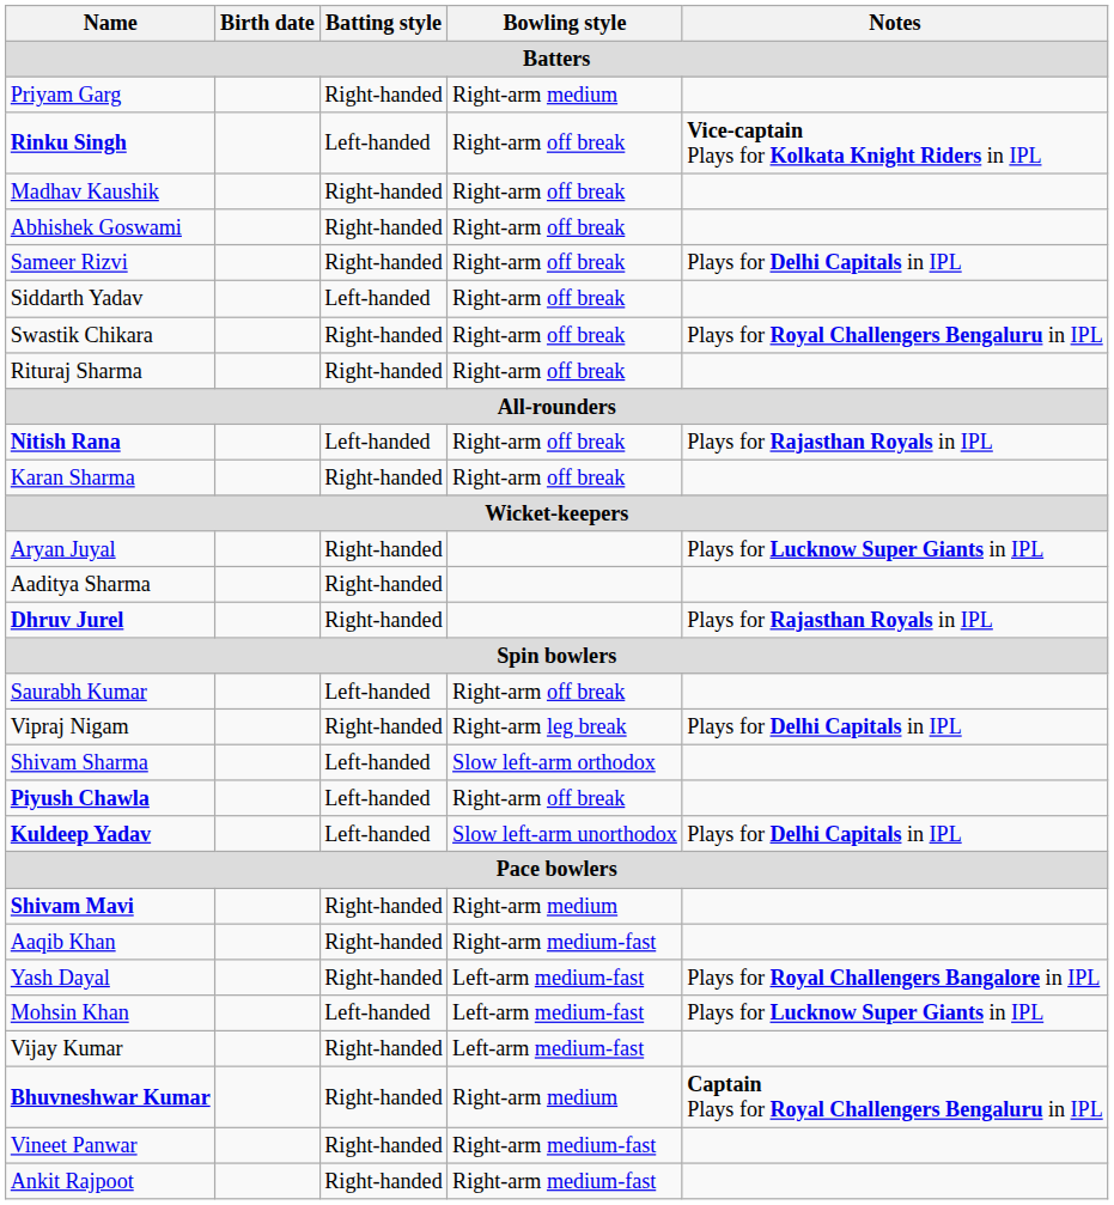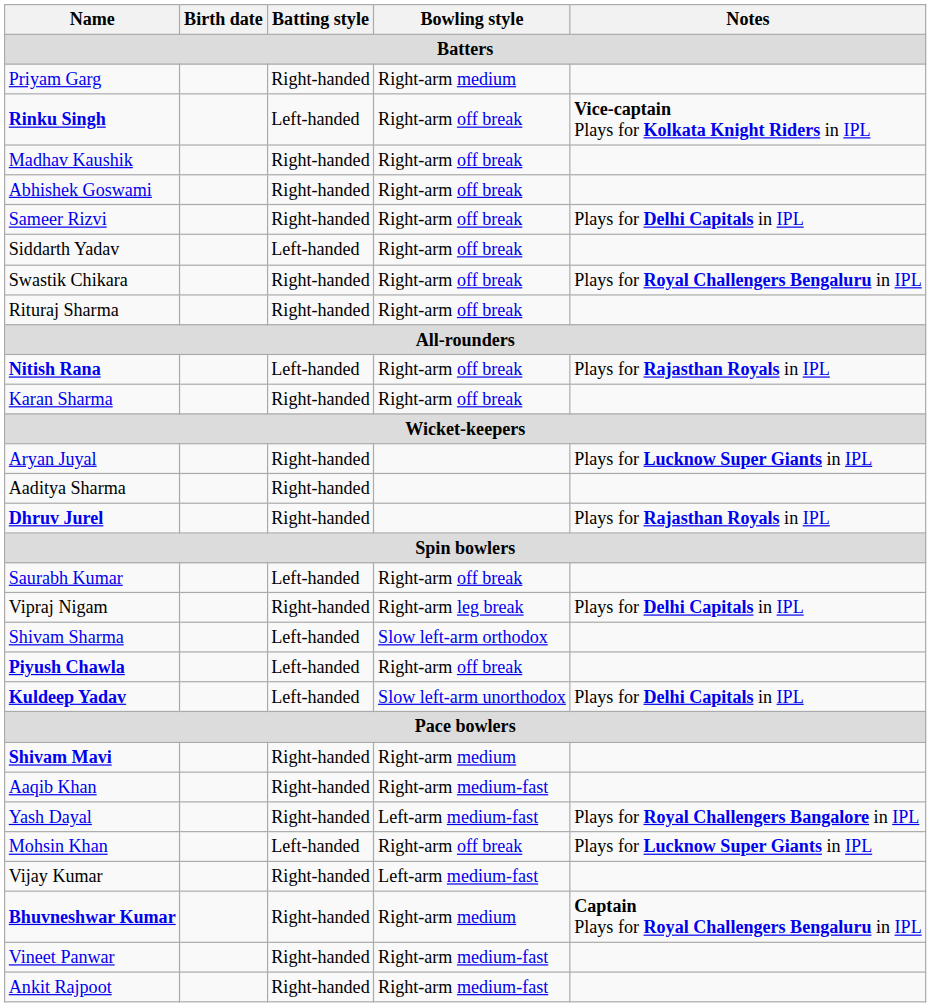 <table class="wikitable" style="font-size:95%;">
 <tr>
 <th align=center>Name</th>
 <th align=center>Birth date</th>
 <th align=center>Batting style</th>
 <th align=center>Bowling style</th>
 <th align=center>Notes</th>
 </tr>
 <tr>
 <th colspan="5" style="background: #DCDCDC" align=center>Batters</th>
 </tr>
 <tr>
 <td><a href='#'>Priyam Garg</a></td>
 <td></td>
 <td>Right-handed</td>
 <td>Right-arm <a href='#'>medium</a></td>
 <td></td>
 </tr>
 <tr>
 <td><strong><a href='#'>Rinku Singh</a></strong></td>
 <td></td>
 <td>Left-handed</td>
 <td>Right-arm <a href='#'>off break</a></td>
 <td><strong>Vice-captain</strong> <br> Plays for <strong><a href='#'>Kolkata Knight Riders</a></strong> in <a href='#'>IPL</a></td>
 </tr>
 <tr>
 <td><a href='#'>Madhav Kaushik</a></td>
 <td></td>
 <td>Right-handed</td>
 <td>Right-arm <a href='#'>off break</a></td>
 <td></td>
 </tr>
 <tr>
 <td><a href='#'>Abhishek Goswami</a></td>
 <td></td>
 <td>Right-handed</td>
 <td>Right-arm <a href='#'>off break</a></td>
 <td></td>
 </tr>
 <tr>
 <td><a href='#'>Sameer Rizvi</a></td>
 <td></td>
 <td>Right-handed</td>
 <td>Right-arm <a href='#'>off break</a></td>
 <td>Plays for <strong><a href='#'>Delhi Capitals</a></strong> in <a href='#'>IPL</a></td>
 </tr>
 <tr>
 <td>Siddarth Yadav</td>
 <td></td>
 <td>Left-handed</td>
 <td>Right-arm <a href='#'>off break</a></td>
 <td></td>
 </tr>
 <tr>
 <td>Swastik Chikara</td>
 <td></td>
 <td>Right-handed</td>
 <td>Right-arm <a href='#'>off break</a></td>
 <td>Plays for <strong><a href='#'>Royal Challengers Bengaluru</a></strong> in <a href='#'>IPL</a></td>
 </tr>
 <tr>
 <td>Rituraj Sharma</td>
 <td></td>
 <td>Right-handed</td>
 <td>Right-arm <a href='#'>off break</a></td>
 <td></td>
 </tr>
 <tr>
 <th colspan="5" style="background: #DCDCDC" align=center>All-rounders</th>
 </tr>
 <tr>
 <td><strong><a href='#'>Nitish Rana</a></strong></td>
 <td></td>
 <td>Left-handed</td>
 <td>Right-arm <a href='#'>off break</a></td>
 <td>Plays for <strong><a href='#'>Rajasthan Royals</a></strong> in <a href='#'>IPL</a></td>
 </tr>
 <tr>
 <td><a href='#'>Karan Sharma</a></td>
 <td></td>
 <td>Right-handed</td>
 <td>Right-arm <a href='#'>off break</a></td>
 <td></td>
 </tr>
 <tr>
 <th colspan="5" style="background: #DCDCDC" align=center>Wicket-keepers</th>
 </tr>
 <tr>
 <td><a href='#'>Aryan Juyal</a></td>
 <td></td>
 <td>Right-handed</td>
 <td></td>
 <td>Plays for <strong><a href='#'>Lucknow Super Giants</a></strong> in <a href='#'>IPL</a></td>
 </tr>
 <tr>
 <td>Aaditya Sharma</td>
 <td></td>
 <td>Right-handed</td>
 <td></td>
 <td></td>
 </tr>
 <tr>
 <td><strong><a href='#'>Dhruv Jurel</a></strong></td>
 <td></td>
 <td>Right-handed</td>
 <td></td>
 <td>Plays for <strong><a href='#'>Rajasthan Royals</a></strong> in <a href='#'>IPL</a></td>
 </tr>
 <tr>
 <th colspan="5" style="background: #DCDCDC" align=center>Spin bowlers</th>
 </tr>
 <tr>
 <td><a href='#'>Saurabh Kumar</a></td>
 <td></td>
 <td>Left-handed</td>
 <td>Right-arm <a href='#'>off break</a></td>
 <td></td>
 </tr>
 <tr>
 <td>Vipraj Nigam</td>
 <td></td>
 <td>Right-handed</td>
 <td>Right-arm <a href='#'>leg break</a></td>
 <td>Plays for <strong><a href='#'>Delhi Capitals</a></strong> in <a href='#'>IPL</a></td>
 </tr>
 <tr>
 <td><a href='#'>Shivam Sharma</a></td>
 <td></td>
 <td>Left-handed</td>
 <td><a href='#'>Slow left-arm orthodox</a></td>
 <td></td>
 </tr>
 <tr>
 <td><strong><a href='#'>Piyush Chawla</a></strong></td>
 <td></td>
 <td>Left-handed</td>
 <td>Right-arm <a href='#'>off break</a></td>
 <td></td>
 </tr>
 <tr>
 <td><strong><a href='#'>Kuldeep Yadav</a></strong></td>
 <td></td>
 <td>Left-handed</td>
 <td><a href='#'>Slow left-arm unorthodox</a></td>
 <td>Plays for <strong><a href='#'>Delhi Capitals</a></strong> in <a href='#'>IPL</a></td>
 </tr>
 <tr>
 <th colspan="5" style="background: #DCDCDC" align=center>Pace bowlers</th>
 </tr>
 <tr>
 <td><strong><a href='#'>Shivam Mavi</a></strong></td>
 <td></td>
 <td>Right-handed</td>
 <td>Right-arm <a href='#'>medium</a></td>
 <td></td>
 </tr>
 <tr>
 <td><a href='#'>Aaqib Khan</a></td>
 <td></td>
 <td>Right-handed</td>
 <td>Right-arm <a href='#'>medium-fast</a></td>
 <td></td>
 </tr>
 <tr>
 <td><a href='#'>Yash Dayal</a></td>
 <td></td>
 <td>Right-handed</td>
 <td>Left-arm <a href='#'>medium-fast</a></td>
 <td>Plays for <strong><a href='#'>Royal Challengers Bangalore</a></strong> in <a href='#'>IPL</a></td>
 </tr>
 <tr>
 <td><a href='#'>Mohsin Khan</a></td>
 <td></td>
 <td>Left-handed</td>
-<td>Left-arm <a href='#'>medium-fast</a></td>
+<td>Right-arm <a href='#'>off break</a></td>
 <td>Plays for <strong><a href='#'>Lucknow Super Giants</a></strong> in <a href='#'>IPL</a></td>
 </tr>
 <tr>
 <td>Vijay Kumar</td>
 <td></td>
 <td>Right-handed</td>
 <td>Left-arm <a href='#'>medium-fast</a></td>
 <td></td>
 </tr>
 <tr>
 <td><strong><a href='#'>Bhuvneshwar Kumar</a></strong></td>
 <td></td>
 <td>Right-handed</td>
 <td>Right-arm <a href='#'>medium</a></td>
 <td><strong>Captain</strong> <br> Plays for <strong><a href='#'>Royal Challengers Bengaluru</a></strong> in <a href='#'>IPL</a></td>
 </tr>
 <tr>
 <td><a href='#'>Vineet Panwar</a></td>
 <td></td>
 <td>Right-handed</td>
 <td>Right-arm <a href='#'>medium-fast</a></td>
 <td></td>
 </tr>
 <tr>
 <td><a href='#'>Ankit Rajpoot</a></td>
 <td></td>
 <td>Right-handed</td>
 <td>Right-arm <a href='#'>medium-fast</a></td>
 <td></td>
 </tr>
 </table>
